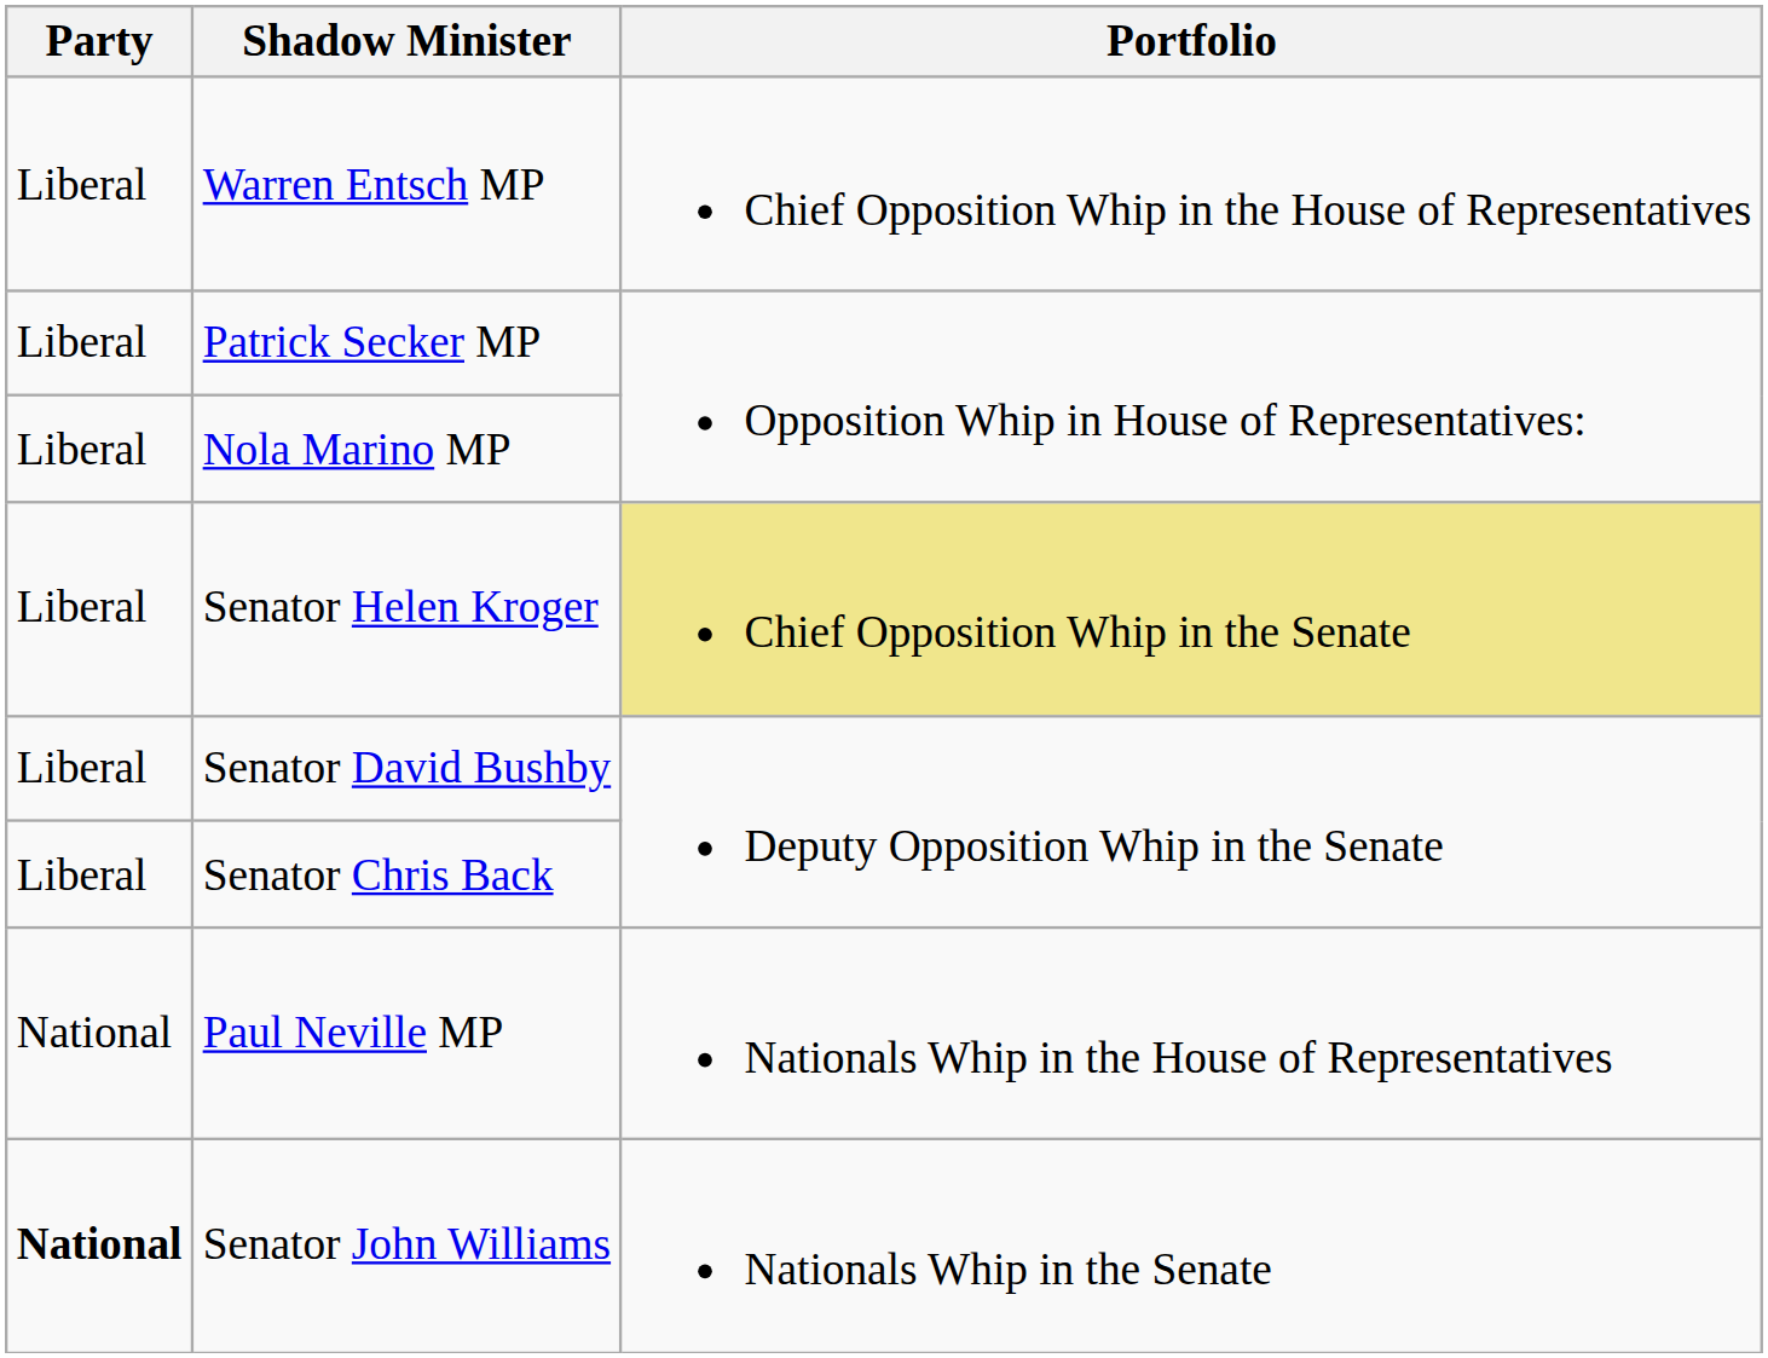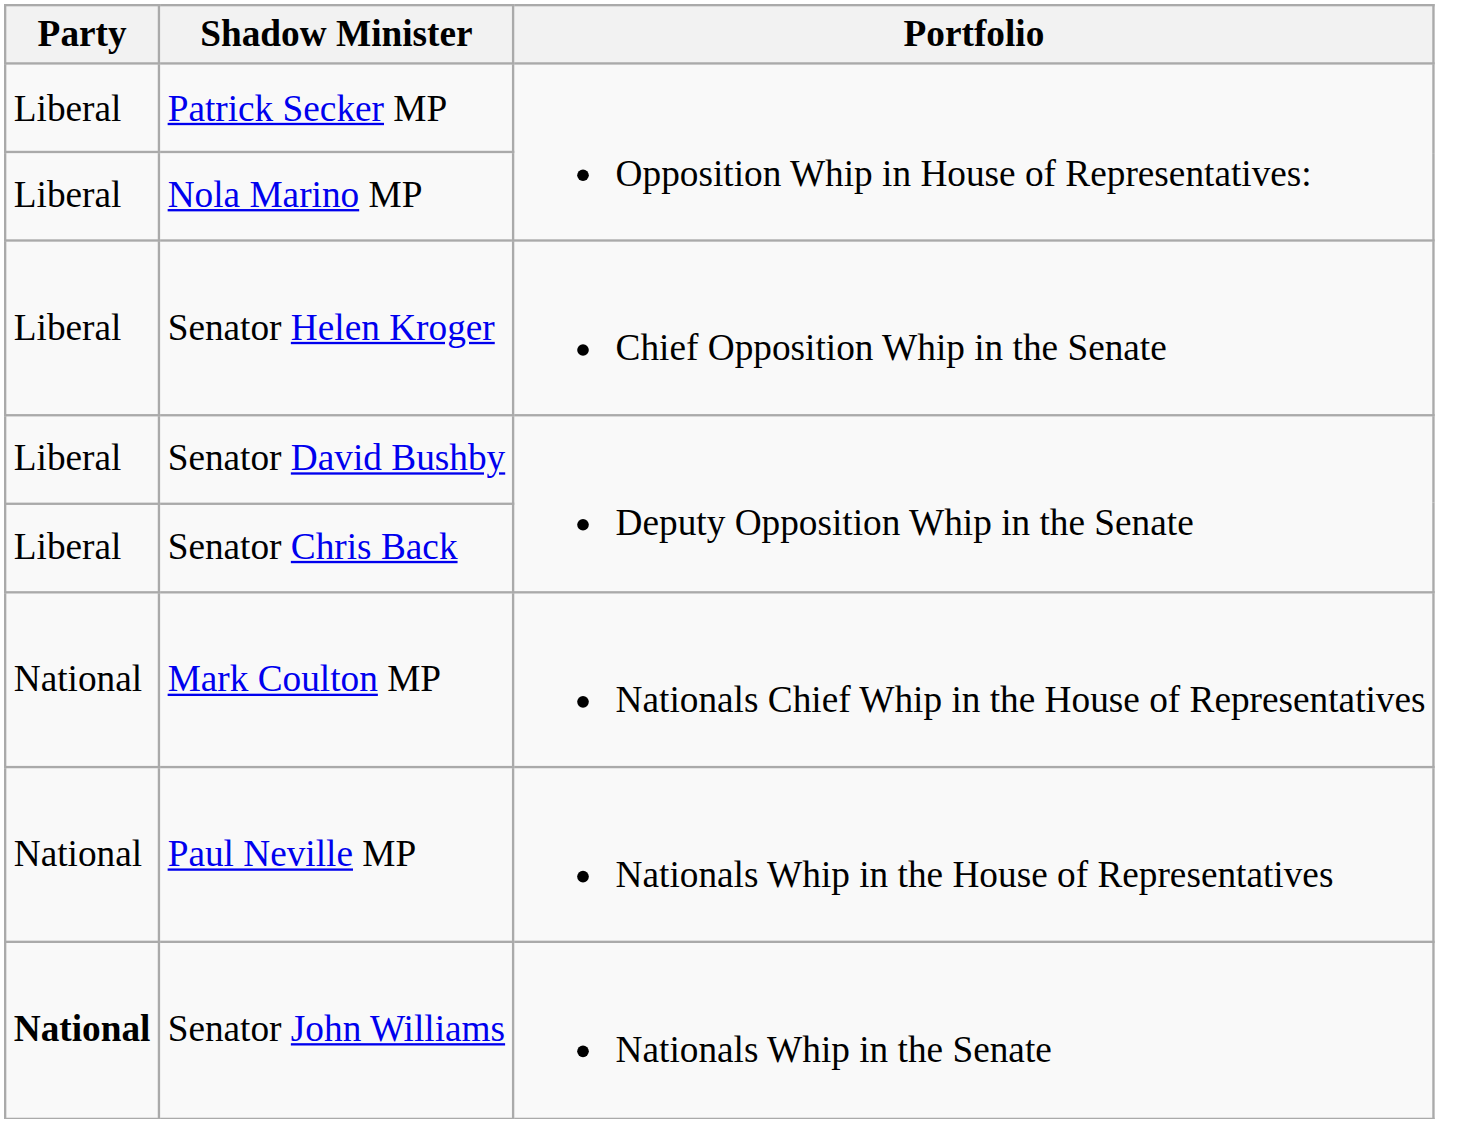 <table class="wikitable sortable">
 <tr>
 <th>Party</th>
 <th>Shadow Minister</th>
 <th>Portfolio</th>
-</tr>
-<tr>
-<td>Liberal</td>
-<td><a href='#'>Warren Entsch</a> MP</td>
-<td><br><ul><li>Chief Opposition Whip in the House of Representatives</li></ul></td>
 </tr>
 <tr>
 <td>Liberal</td>
 <td><a href='#'>Patrick Secker</a> MP</td>
 <td rowspan=2><br><ul><li>Opposition Whip in House of Representatives:</li></ul></td>
 </tr>
 <tr>
 <td>Liberal</td>
 <td><a href='#'>Nola Marino</a> MP</td>
 </tr>
 <tr>
 <td>Liberal</td>
 <td>Senator <a href='#'>Helen Kroger</a></td>
-<td style="background: khaki;"><br><ul><li>Chief Opposition Whip in the Senate</li></ul></td>
+<td><br><ul><li>Chief Opposition Whip in the Senate</li></ul></td>
 </tr>
 <tr>
 <td>Liberal</td>
 <td>Senator <a href='#'>David Bushby</a></td>
 <td rowspan=2><br><ul><li>Deputy Opposition Whip in the Senate</li></ul></td>
 </tr>
 <tr>
 <td>Liberal</td>
 <td>Senator <a href='#'>Chris Back</a></td>
 </tr>
 <tr>
 <td>National</td>
+<td><a href='#'>Mark Coulton</a> MP</td>
+<td><br><ul><li>Nationals Chief Whip in the House of Representatives</li></ul></td>
+</tr>
+<tr>
+<td>National</td>
 <td><a href='#'>Paul Neville</a> MP</td>
 <td><br><ul><li>Nationals Whip in the House of Representatives</li></ul></td>
 </tr>
 <tr>
 <td><strong>National</strong></td>
 <td>Senator <a href='#'>John Williams</a></td>
 <td><br><ul><li>Nationals Whip in the Senate</li></ul></td>
 </tr>
 </table>
